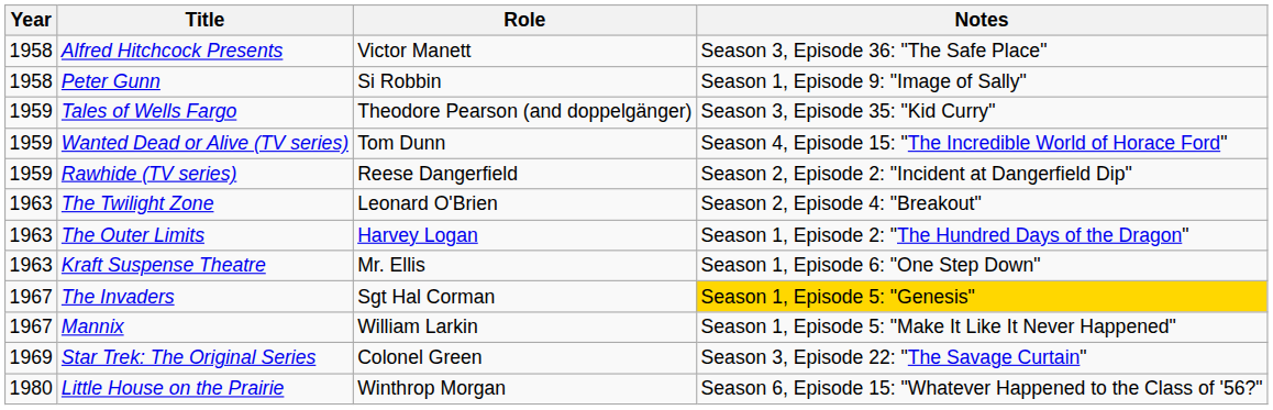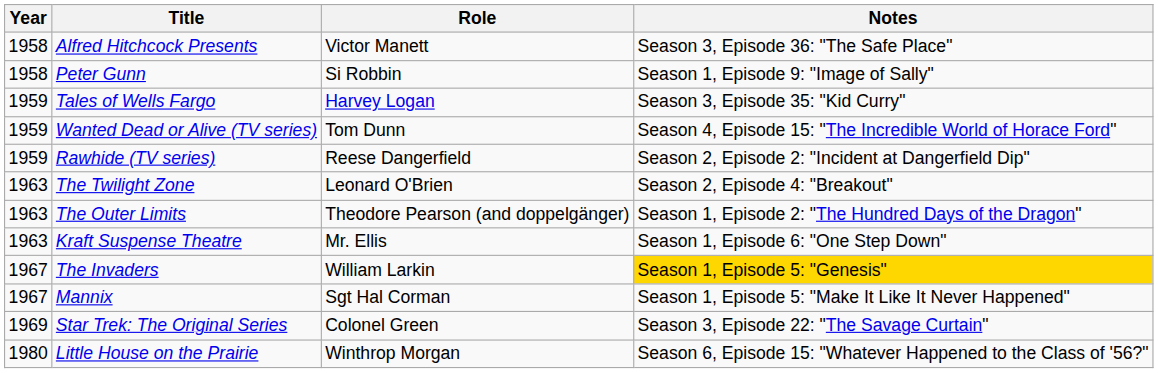 <table class="wikitable">
 <tr>
 <th>Year</th>
 <th>Title</th>
 <th>Role</th>
 <th>Notes</th>
 </tr>
 <tr>
 <td>1958</td>
 <td><em><a href='#'>Alfred Hitchcock Presents</a></em></td>
 <td>Victor Manett</td>
 <td>Season 3, Episode 36: "The Safe Place"</td>
 </tr>
 <tr>
 <td>1958</td>
 <td><em><a href='#'>Peter Gunn</a></em></td>
 <td>Si Robbin</td>
 <td>Season 1, Episode 9: "Image of Sally"</td>
 </tr>
 <tr>
 <td>1959</td>
 <td><em><a href='#'>Tales of Wells Fargo</a></em></td>
-<td>Theodore Pearson (and doppelgänger)</td>
+<td><a href='#'>Harvey Logan</a></td>
 <td>Season 3, Episode 35: "Kid Curry"</td>
 </tr>
 <tr>
 <td>1959</td>
 <td><em><a href='#'>Wanted Dead or Alive (TV series)</a></em></td>
 <td>Tom Dunn</td>
 <td>Season 4, Episode 15: "<a href='#'>The Incredible World of Horace Ford</a>"</td>
 </tr>
 <tr>
 <td>1959</td>
 <td><em><a href='#'>Rawhide (TV series)</a></em></td>
 <td>Reese Dangerfield</td>
 <td>Season 2, Episode 2: "Incident at Dangerfield Dip"</td>
 </tr>
 <tr>
 <td>1963</td>
 <td><em><a href='#'>The Twilight Zone</a></em></td>
 <td>Leonard O'Brien</td>
 <td>Season 2, Episode 4: "Breakout"</td>
 </tr>
 <tr>
 <td>1963</td>
 <td><em><a href='#'>The Outer Limits</a></em></td>
-<td><a href='#'>Harvey Logan</a></td>
+<td>Theodore Pearson (and doppelgänger)</td>
 <td>Season 1, Episode 2: "<a href='#'>The Hundred Days of the Dragon</a>"</td>
 </tr>
 <tr>
 <td>1963</td>
 <td><em><a href='#'>Kraft Suspense Theatre</a></em></td>
 <td>Mr. Ellis</td>
 <td>Season 1, Episode 6: "One Step Down"</td>
 </tr>
 <tr>
 <td>1967</td>
 <td><em><a href='#'>The Invaders</a></em></td>
-<td>Sgt Hal Corman</td>
+<td>William Larkin</td>
 <td style="background: gold;">Season 1, Episode 5:  "Genesis"</td>
 </tr>
 <tr>
 <td>1967</td>
 <td><em><a href='#'>Mannix</a></em></td>
-<td>William Larkin</td>
+<td>Sgt Hal Corman</td>
 <td>Season 1, Episode 5:  "Make It Like It Never Happened"</td>
 </tr>
 <tr>
 <td>1969</td>
 <td><em><a href='#'>Star Trek: The Original Series</a></em></td>
 <td>Colonel Green</td>
 <td>Season 3, Episode 22: "<a href='#'>The Savage Curtain</a>"</td>
 </tr>
 <tr>
 <td>1980</td>
 <td><em><a href='#'>Little House on the Prairie</a></em></td>
 <td>Winthrop Morgan</td>
 <td>Season 6, Episode 15: "Whatever Happened to the Class of '56?"</td>
 </tr>
 </table>
